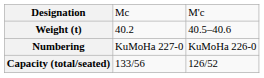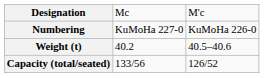 <table class="wikitable">
 <tr>
 <th>Designation</th>
 <td>Mc</td>
 <td>M'c</td>
 </tr>
 <tr>
+<th>Numbering</th>
+<td>KuMoHa 227-0</td>
+<td>KuMoHa 226-0</td>
+</tr>
+<tr>
 <th>Weight (t)</th>
 <td>40.2</td>
 <td>40.5–40.6</td>
-</tr>
-<tr>
-<th>Numbering</th>
-<td>KuMoHa 227-0</td>
-<td>KuMoHa 226-0</td>
 </tr>
 <tr>
 <th>Capacity (total/seated)</th>
 <td>133/56</td>
 <td>126/52</td>
 </tr>
 </table>
